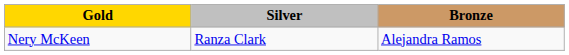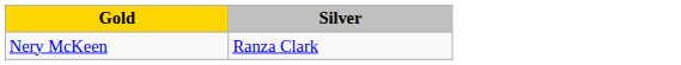 <table class="wikitable" style="text-align:left">
 <tr align="center">
 <td width=200 bgcolor=gold><strong>Gold</strong></td>
 <td width=200 bgcolor=silver><strong>Silver</strong></td>
-<td width=200 bgcolor=CC9966><strong>Bronze</strong></td>
 </tr>
 <tr>
 <td><a href='#'>Nery McKeen</a><br><em></em></td>
 <td><a href='#'>Ranza Clark</a><br><em></em></td>
-<td><a href='#'>Alejandra Ramos</a><br><em></em></td>
 </tr>
 </table>
